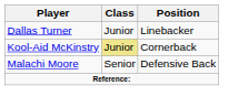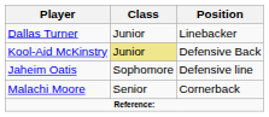 <table class="wikitable">
 <tr ;>
 <th>Player</th>
 <th>Class</th>
 <th>Position</th>
 </tr>
 <tr>
 <td><a href='#'>Dallas Turner</a></td>
 <td>Junior</td>
 <td>Linebacker</td>
 </tr>
 <tr>
 <td><a href='#'>Kool-Aid McKinstry</a></td>
 <td style="background: khaki;">Junior</td>
-<td>Cornerback</td>
+<td>Defensive Back</td>
+</tr>
+<tr>
+<td><a href='#'>Jaheim Oatis</a></td>
+<td>Sophomore</td>
+<td>Defensive line</td>
 </tr>
 <tr>
 <td><a href='#'>Malachi Moore</a></td>
 <td>Senior</td>
-<td>Defensive Back</td>
+<td>Cornerback</td>
 </tr>
 <tr>
 <td colspan="3"  style="font-size:8pt; text-align:center;"><strong>Reference:</strong></td>
 </tr>
 </table>
